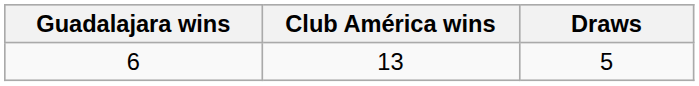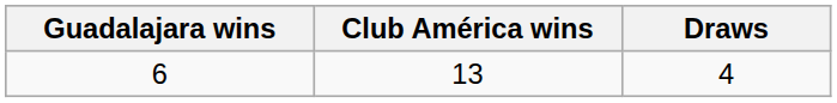 <table class="wikitable" style="font-size:90%">
 <tr>
 <th width=150>Guadalajara wins</th>
 <th width=150>Club América wins</th>
 <th width=100>Draws</th>
 </tr>
 <tr>
 <td align="center">6</td>
 <td align="center">13</td>
-<td align="center">5</td>
+<td align="center">4</td>
 </tr>
 </table>
